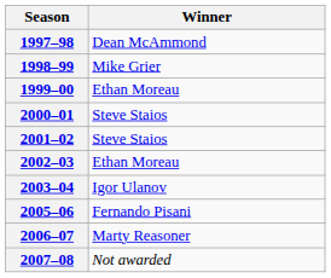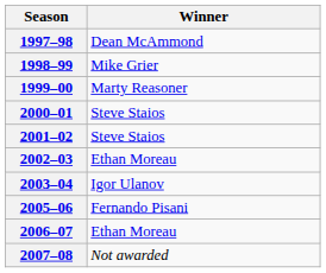 <table class="wikitable">
 <tr>
 <th scope="col" style="width:5em">Season</th>
 <th scope="col" style="width:15em">Winner</th>
 </tr>
 <tr>
 <th scope="row"><a href='#'>1997–98</a></th>
 <td><a href='#'>Dean McAmmond</a></td>
 </tr>
 <tr>
 <th scope="row"><a href='#'>1998–99</a></th>
 <td><a href='#'>Mike Grier</a></td>
 </tr>
 <tr>
 <th scope="row"><a href='#'>1999–00</a></th>
-<td><a href='#'>Ethan Moreau</a></td>
+<td><a href='#'>Marty Reasoner</a></td>
 </tr>
 <tr>
 <th scope="row"><a href='#'>2000–01</a></th>
 <td><a href='#'>Steve Staios</a></td>
 </tr>
 <tr>
 <th scope="row"><a href='#'>2001–02</a></th>
 <td><a href='#'>Steve Staios</a></td>
 </tr>
 <tr>
 <th scope="row"><a href='#'>2002–03</a></th>
 <td><a href='#'>Ethan Moreau</a></td>
 </tr>
 <tr>
 <th scope="row"><a href='#'>2003–04</a></th>
 <td><a href='#'>Igor Ulanov</a></td>
 </tr>
 <tr>
 <th scope="row"><a href='#'>2005–06</a></th>
 <td><a href='#'>Fernando Pisani</a></td>
 </tr>
 <tr>
 <th scope="row"><a href='#'>2006–07</a></th>
-<td><a href='#'>Marty Reasoner</a></td>
+<td><a href='#'>Ethan Moreau</a></td>
 </tr>
 <tr>
 <th scope="row"><a href='#'>2007–08</a></th>
 <td><em>Not awarded</em></td>
 </tr>
 </table>
